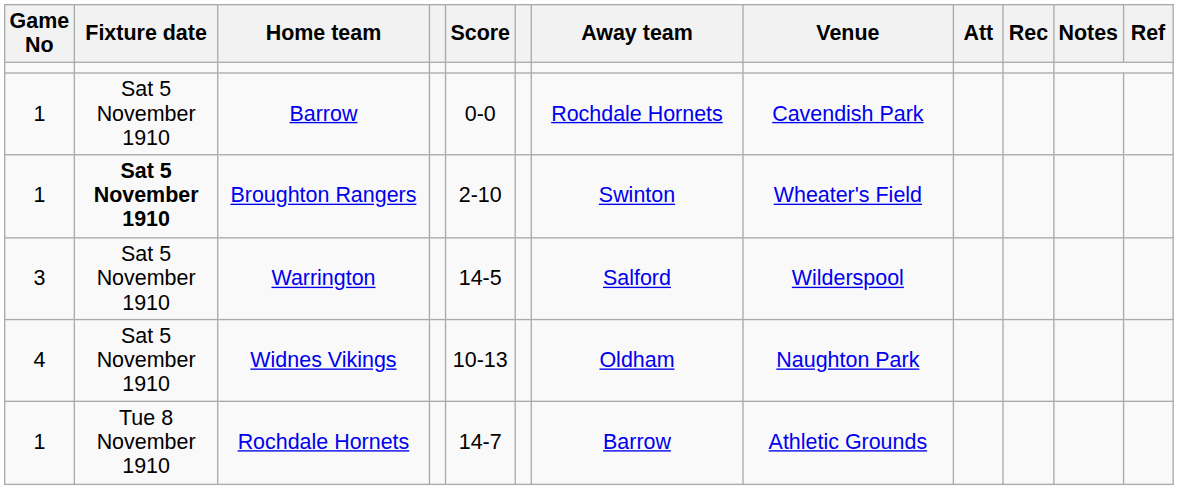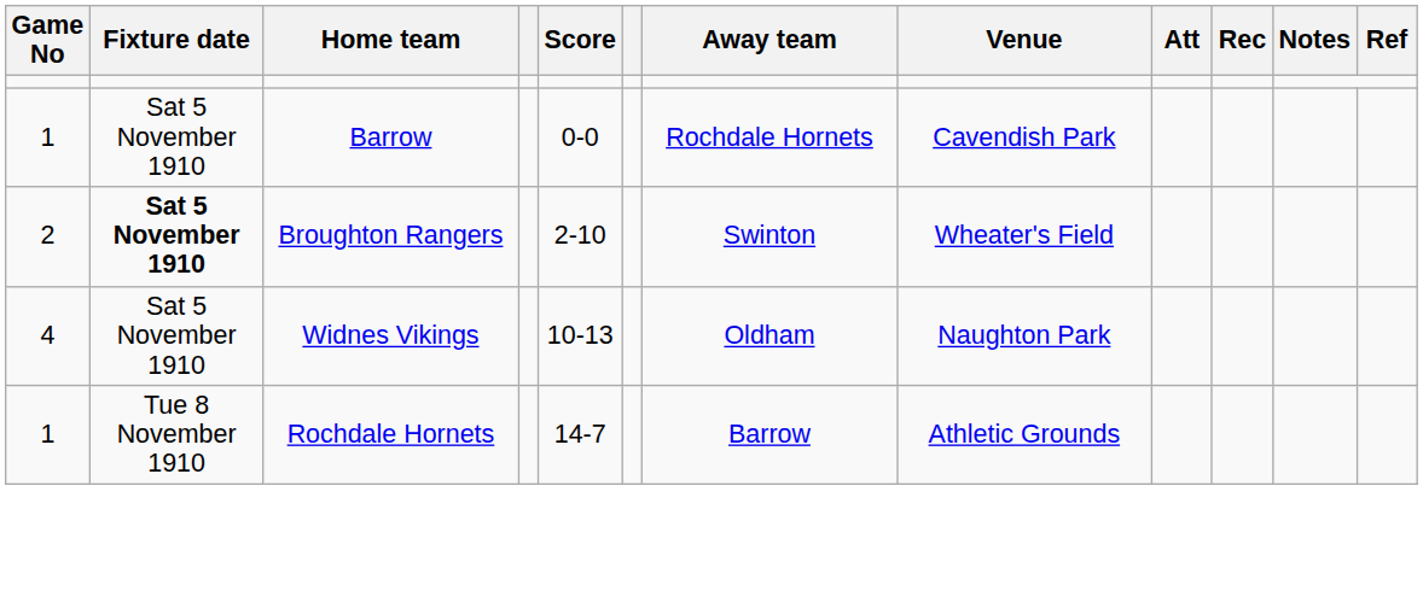 <table class="wikitable" style="text-align:center;">
 <tr>
 <th width=20 abbr="No">Game No</th>
 <th width=100 abbr="Date">Fixture date</th>
 <th width=150 abbr="Home team">Home team</th>
 <th width=5 abbr="space"></th>
 <th width=20 abbr="Score">Score</th>
 <th width=5 abbr="space"></th>
 <th width=150 abbr="Away team">Away team</th>
 <th width=150 abbr="Venue">Venue</th>
 <th width=30 abbr="Att">Att</th>
 <th width=30 abbr="Rec">Rec</th>
 <th width=20 abbr="Notes">Notes</th>
 <th width=30 abbr="Ref">Ref</th>
 </tr>
 <tr>
 <td></td>
 <td></td>
 <td></td>
 <td></td>
 <td></td>
 <td></td>
 <td></td>
 <td></td>
 <td></td>
 <td></td>
 </tr>
 <tr>
 <td>1</td>
 <td>Sat 5 November 1910</td>
 <td><a href='#'>Barrow</a></td>
 <td></td>
 <td>0-0</td>
 <td></td>
 <td><a href='#'>Rochdale Hornets</a></td>
 <td><a href='#'>Cavendish Park</a></td>
 <td></td>
 <td></td>
 <td></td>
 <td></td>
 </tr>
 <tr>
-<td>1</td>
+<td>2</td>
 <td><strong>Sat 5 November 1910</strong></td>
 <td><a href='#'>Broughton Rangers</a></td>
 <td></td>
 <td>2-10</td>
 <td></td>
 <td><a href='#'>Swinton</a></td>
 <td><a href='#'>Wheater's Field</a></td>
-<td></td>
-<td></td>
-<td></td>
-<td></td>
-</tr>
-<tr>
-<td>3</td>
-<td>Sat 5 November 1910</td>
-<td><a href='#'>Warrington</a></td>
-<td></td>
-<td>14-5</td>
-<td></td>
-<td><a href='#'>Salford</a></td>
-<td><a href='#'>Wilderspool</a></td>
 <td></td>
 <td></td>
 <td></td>
 <td></td>
 </tr>
 <tr>
 <td>4</td>
 <td>Sat 5 November 1910</td>
 <td><a href='#'>Widnes Vikings</a></td>
 <td></td>
 <td>10-13</td>
 <td></td>
 <td><a href='#'>Oldham</a></td>
 <td><a href='#'>Naughton Park</a></td>
 <td></td>
 <td></td>
 <td></td>
 <td></td>
 </tr>
 <tr>
 <td>1</td>
 <td>Tue 8 November 1910</td>
 <td><a href='#'>Rochdale Hornets</a></td>
 <td></td>
 <td>14-7</td>
 <td></td>
 <td><a href='#'>Barrow</a></td>
 <td><a href='#'>Athletic Grounds</a></td>
 <td></td>
 <td></td>
 <td></td>
 <td></td>
 </tr>
 </table>
